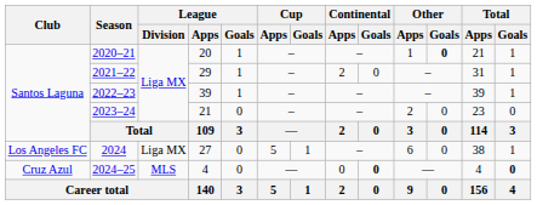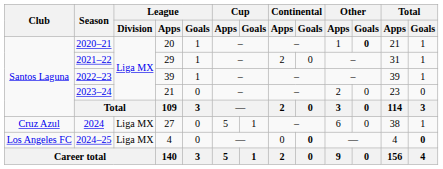 <table class=wikitable style=text-align:center>
 <tr>
 <th rowspan=2>Club</th>
 <th rowspan=2>Season</th>
 <th colspan=3>League</th>
 <th colspan=2>Cup</th>
 <th colspan=2>Continental</th>
 <th colspan=2>Other</th>
 <th colspan=2>Total</th>
 </tr>
 <tr>
 <th>Division</th>
 <th>Apps</th>
 <th>Goals</th>
 <th>Apps</th>
 <th>Goals</th>
 <th>Apps</th>
 <th>Goals</th>
 <th>Apps</th>
 <th>Goals</th>
 <th>Apps</th>
 <th>Goals</th>
 </tr>
 <tr>
 <td rowspan="5"><a href='#'>Santos Laguna</a></td>
 <td><a href='#'>2020–21</a></td>
 <td rowspan="4"><a href='#'>Liga MX</a></td>
 <td>20</td>
 <td>1</td>
 <td colspan="2">–</td>
 <td colspan="2">–</td>
 <td>1</td>
 <td><strong>0</strong></td>
 <td>21</td>
 <td>1</td>
 </tr>
 <tr>
 <td><a href='#'>2021–22</a></td>
 <td>29</td>
 <td>1</td>
 <td colspan="2">–</td>
 <td>2</td>
 <td>0</td>
 <td colspan="2">–</td>
 <td>31</td>
 <td>1</td>
 </tr>
 <tr>
 <td><a href='#'>2022–23</a></td>
 <td>39</td>
 <td>1</td>
 <td colspan="2">–</td>
 <td colspan="2">–</td>
 <td colspan="2">–</td>
 <td>39</td>
 <td>1</td>
 </tr>
 <tr>
 <td><a href='#'>2023–24</a></td>
 <td>21</td>
 <td>0</td>
 <td colspan="2">–</td>
 <td colspan="2">–</td>
 <td>2</td>
 <td>0</td>
 <td>23</td>
 <td>0</td>
 </tr>
 <tr>
 <th colspan="2">Total</th>
 <th>109</th>
 <th>3</th>
 <th colspan="2">—</th>
 <th>2</th>
 <th>0</th>
 <th>3</th>
 <th>0</th>
 <th>114</th>
 <th>3</th>
 </tr>
 <tr>
-<td><a href='#'>Los Angeles FC</a></td>
+<td rowspan="1"><a href='#'>Cruz Azul</a></td>
 <td><a href='#'>2024</a></td>
 <td rowspan="1">Liga MX</td>
 <td>27</td>
 <td>0</td>
 <td>5</td>
 <td>1</td>
 <td colspan="2">–</td>
 <td>6</td>
 <td>0</td>
 <td>38</td>
 <td>1</td>
 </tr>
 <tr>
-<td rowspan="1"><a href='#'>Cruz Azul</a></td>
+<td><a href='#'>Los Angeles FC</a></td>
 <td><a href='#'>2024–25</a></td>
-<td><a href='#'>MLS</a></td>
+<td rowspan="1">Liga MX</td>
 <td>4</td>
 <td>0</td>
 <td colspan="2">—</td>
 <td>0</td>
 <td><strong>0</strong></td>
 <td colspan="2">—</td>
 <td>4</td>
 <td><strong>0</strong></td>
 </tr>
 <tr>
 <th colspan="3"><strong>Career total</strong></th>
 <th>140</th>
 <th>3</th>
 <th>5</th>
 <th>1</th>
 <th>2</th>
 <th>0</th>
 <th>9</th>
 <th>0</th>
 <th>156</th>
 <th>4</th>
 </tr>
 </table>
